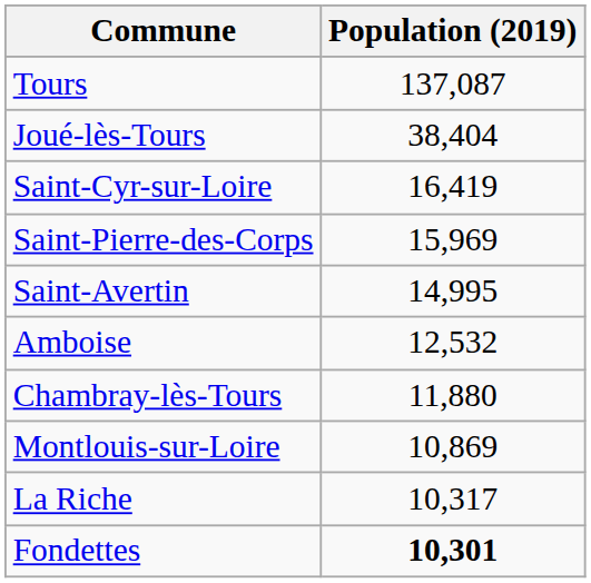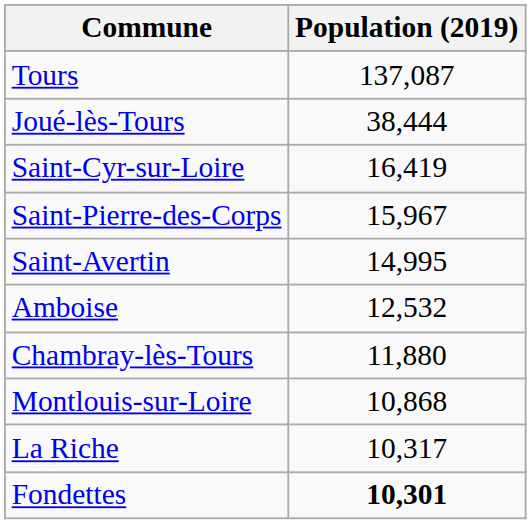 <table class=wikitable>
 <tr>
 <th>Commune</th>
 <th>Population (2019)</th>
 </tr>
 <tr>
 <td><a href='#'>Tours</a></td>
 <td style="text-align: center;">137,087</td>
 </tr>
 <tr>
 <td><a href='#'>Joué-lès-Tours</a></td>
-<td style="text-align: center;">38,404</td>
+<td style="text-align: center;">38,444</td>
 </tr>
 <tr>
 <td><a href='#'>Saint-Cyr-sur-Loire</a></td>
 <td style="text-align: center;">16,419</td>
 </tr>
 <tr>
 <td><a href='#'>Saint-Pierre-des-Corps</a></td>
-<td style="text-align: center;">15,969</td>
+<td style="text-align: center;">15,967</td>
 </tr>
 <tr>
 <td><a href='#'>Saint-Avertin</a></td>
 <td style="text-align: center;">14,995</td>
 </tr>
 <tr>
 <td><a href='#'>Amboise</a></td>
 <td style="text-align: center;">12,532</td>
 </tr>
 <tr>
 <td><a href='#'>Chambray-lès-Tours</a></td>
 <td style="text-align: center;">11,880</td>
 </tr>
 <tr>
 <td><a href='#'>Montlouis-sur-Loire</a></td>
-<td style="text-align: center;">10,869</td>
+<td style="text-align: center;">10,868</td>
 </tr>
 <tr>
 <td><a href='#'>La Riche</a></td>
 <td style="text-align: center;">10,317</td>
 </tr>
 <tr>
 <td><a href='#'>Fondettes</a></td>
 <td style="text-align: center;"><strong>10,301</strong></td>
 </tr>
 </table>
